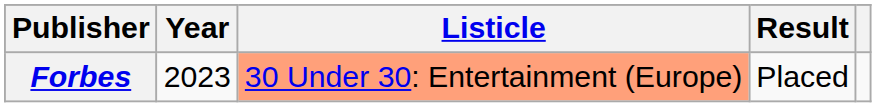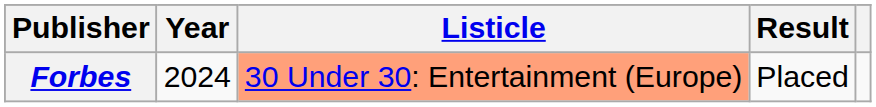 <table class="wikitable plainrowheaders sortable">
 <tr>
 <th scope="col">Publisher</th>
 <th scope="col">Year</th>
 <th scope="col"><a href='#'>Listicle</a></th>
 <th scope="col">Result</th>
 <th scope="col" class="unsortable"></th>
 </tr>
 <tr>
 <th scope="row"><em><a href='#'>Forbes</a></em></th>
-<td>2023</td>
+<td>2024</td>
 <td style="background: lightsalmon;"><a href='#'>30 Under 30</a>: Entertainment (Europe)</td>
 <td>Placed</td>
 <td align="center"></td>
 </tr>
 </table>
